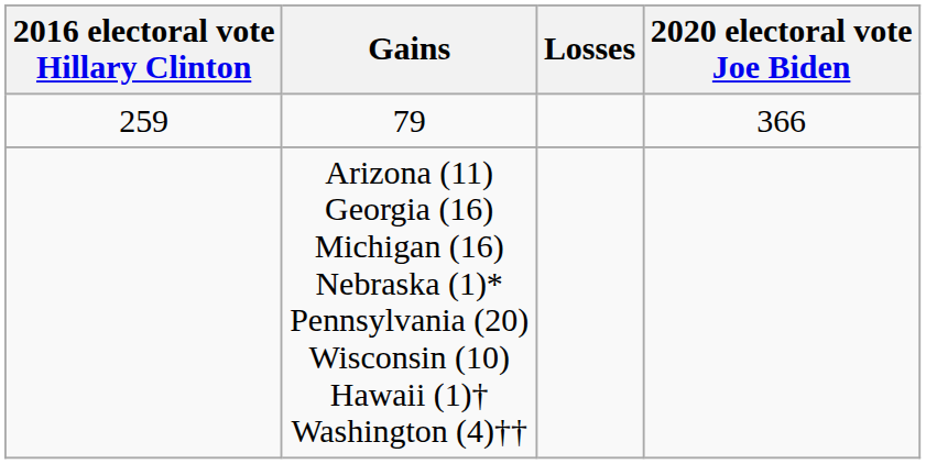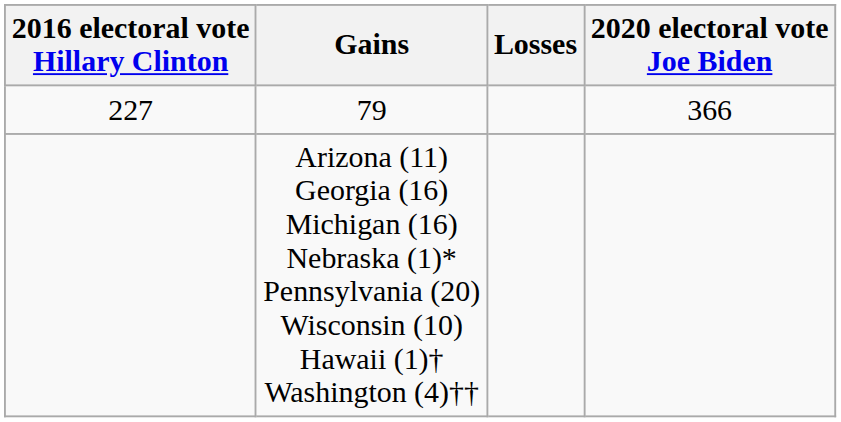 <table class="wikitable" style="text-align:center">
 <tr>
 <th>2016 electoral vote<br><a href='#'>Hillary Clinton</a></th>
 <th>Gains</th>
 <th>Losses</th>
 <th>2020 electoral vote<br><a href='#'>Joe Biden</a></th>
 </tr>
 <tr>
-<td>259</td>
+<td>227</td>
 <td> 79</td>
 <td></td>
 <td>366</td>
 </tr>
 <tr>
 <td></td>
 <td>Arizona (11)<br>Georgia (16)<br>Michigan (16)<br>Nebraska (1)*<br>Pennsylvania (20)<br>Wisconsin (10)<br>Hawaii (1)†<br>Washington (4)††</td>
 <td></td>
 <td></td>
 </tr>
 </table>
